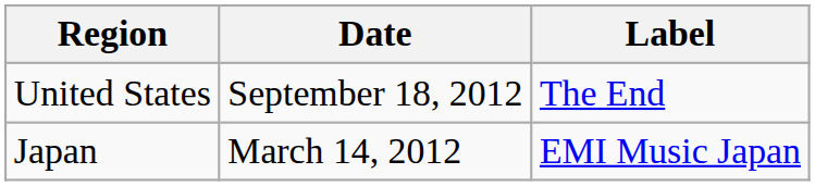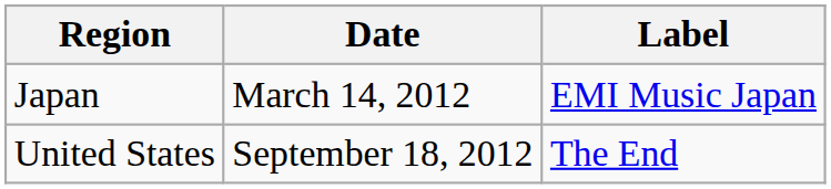 <table class="wikitable plainrowheaders">
 <tr>
 <th scope="col">Region</th>
 <th scope="col">Date</th>
 <th scope="col">Label</th>
 </tr>
 <tr>
+<td>Japan</td>
+<td>March 14, 2012</td>
+<td><a href='#'>EMI Music Japan</a></td>
+</tr>
+<tr>
 <td>United States</td>
 <td>September 18, 2012</td>
 <td><a href='#'>The End</a></td>
 </tr>
-<tr>
-<td>Japan</td>
-<td>March 14, 2012</td>
-<td><a href='#'>EMI Music Japan</a></td>
-</tr>
 </table>
